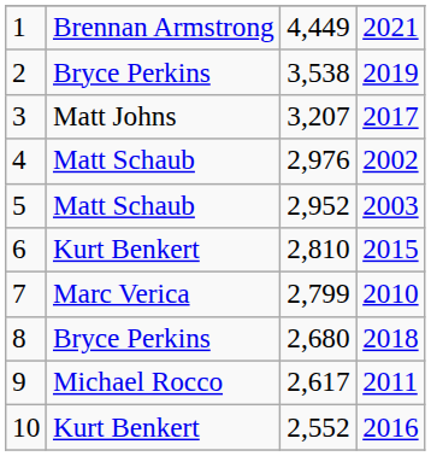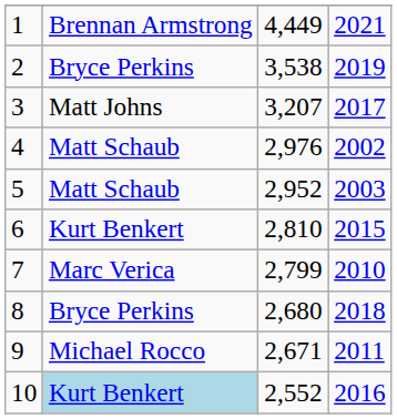 <table class="wikitable">
 <tr>
 </tr>
 <tr>
 <td>1</td>
 <td><a href='#'>Brennan Armstrong</a></td>
 <td>4,449</td>
 <td><a href='#'>2021</a></td>
 </tr>
 <tr>
 <td>2</td>
 <td><a href='#'>Bryce Perkins</a></td>
 <td>3,538</td>
 <td><a href='#'>2019</a></td>
 </tr>
 <tr>
 <td>3</td>
 <td>Matt Johns</td>
 <td>3,207</td>
 <td><a href='#'>2017</a></td>
 </tr>
 <tr>
 <td>4</td>
 <td><a href='#'>Matt Schaub</a></td>
 <td>2,976</td>
 <td><a href='#'>2002</a></td>
 </tr>
 <tr>
 <td>5</td>
 <td><a href='#'>Matt Schaub</a></td>
 <td>2,952</td>
 <td><a href='#'>2003</a></td>
 </tr>
 <tr>
 <td>6</td>
 <td><a href='#'>Kurt Benkert</a></td>
 <td>2,810</td>
 <td><a href='#'>2015</a></td>
 </tr>
 <tr>
 <td>7</td>
 <td><a href='#'>Marc Verica</a></td>
 <td>2,799</td>
 <td><a href='#'>2010</a></td>
 </tr>
 <tr>
 <td>8</td>
 <td><a href='#'>Bryce Perkins</a></td>
 <td>2,680</td>
 <td><a href='#'>2018</a></td>
 </tr>
 <tr>
 <td>9</td>
 <td><a href='#'>Michael Rocco</a></td>
-<td>2,617</td>
+<td>2,671</td>
 <td><a href='#'>2011</a></td>
 </tr>
 <tr>
 <td>10</td>
-<td><a href='#'>Kurt Benkert</a></td>
+<td style="background: lightblue;"><a href='#'>Kurt Benkert</a></td>
 <td>2,552</td>
 <td><a href='#'>2016</a></td>
 </tr>
 </table>
